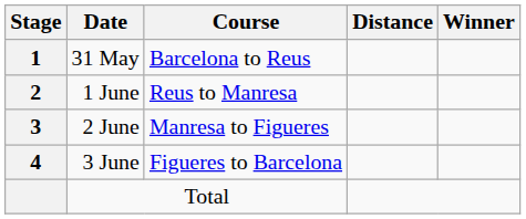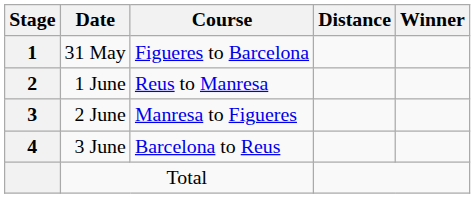 <table class="wikitable">
 <tr>
 <th scope="col">Stage</th>
 <th scope="col">Date</th>
 <th scope="col">Course</th>
 <th scope="col">Distance</th>
 <th scope="col">Winner</th>
 </tr>
 <tr>
 <th scope="row">1</th>
 <td style="text-align:right">31 May</td>
-<td><a href='#'>Barcelona</a> to <a href='#'>Reus</a></td>
+<td><a href='#'>Figueres</a> to <a href='#'>Barcelona</a></td>
 <td style="text-align:center;"></td>
 <td></td>
 </tr>
 <tr>
 <th scope="row">2</th>
 <td style="text-align:right">1 June</td>
 <td><a href='#'>Reus</a> to <a href='#'>Manresa</a></td>
 <td style="text-align:center;"></td>
 <td></td>
 </tr>
 <tr>
 <th scope="row">3</th>
 <td style="text-align:right">2 June</td>
 <td><a href='#'>Manresa</a> to <a href='#'>Figueres</a></td>
 <td style="text-align:center;"></td>
 <td></td>
 </tr>
 <tr>
 <th scope="row">4</th>
 <td style="text-align:right">3 June</td>
-<td><a href='#'>Figueres</a> to <a href='#'>Barcelona</a></td>
+<td><a href='#'>Barcelona</a> to <a href='#'>Reus</a></td>
 <td style="text-align:center;"></td>
 <td></td>
 </tr>
 <tr>
 <th scope="row"></th>
 <td colspan="2" style="text-align:center">Total</td>
 <td colspan="5" style="text-align:center"></td>
 </tr>
 </table>
